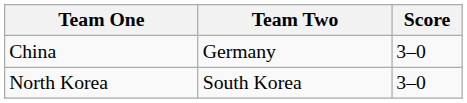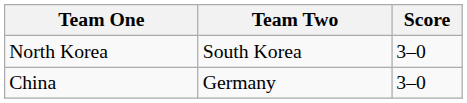 <table class="wikitable">
 <tr>
 <th width=150>Team One</th>
 <th width=150>Team Two</th>
 <th width=50>Score</th>
 </tr>
 <tr>
+<td>North Korea</td>
+<td>South Korea</td>
+<td>3–0</td>
+</tr>
+<tr>
 <td>China</td>
 <td>Germany</td>
 <td>3–0</td>
 </tr>
-<tr>
-<td>North Korea</td>
-<td>South Korea</td>
-<td>3–0</td>
-</tr>
 </table>
